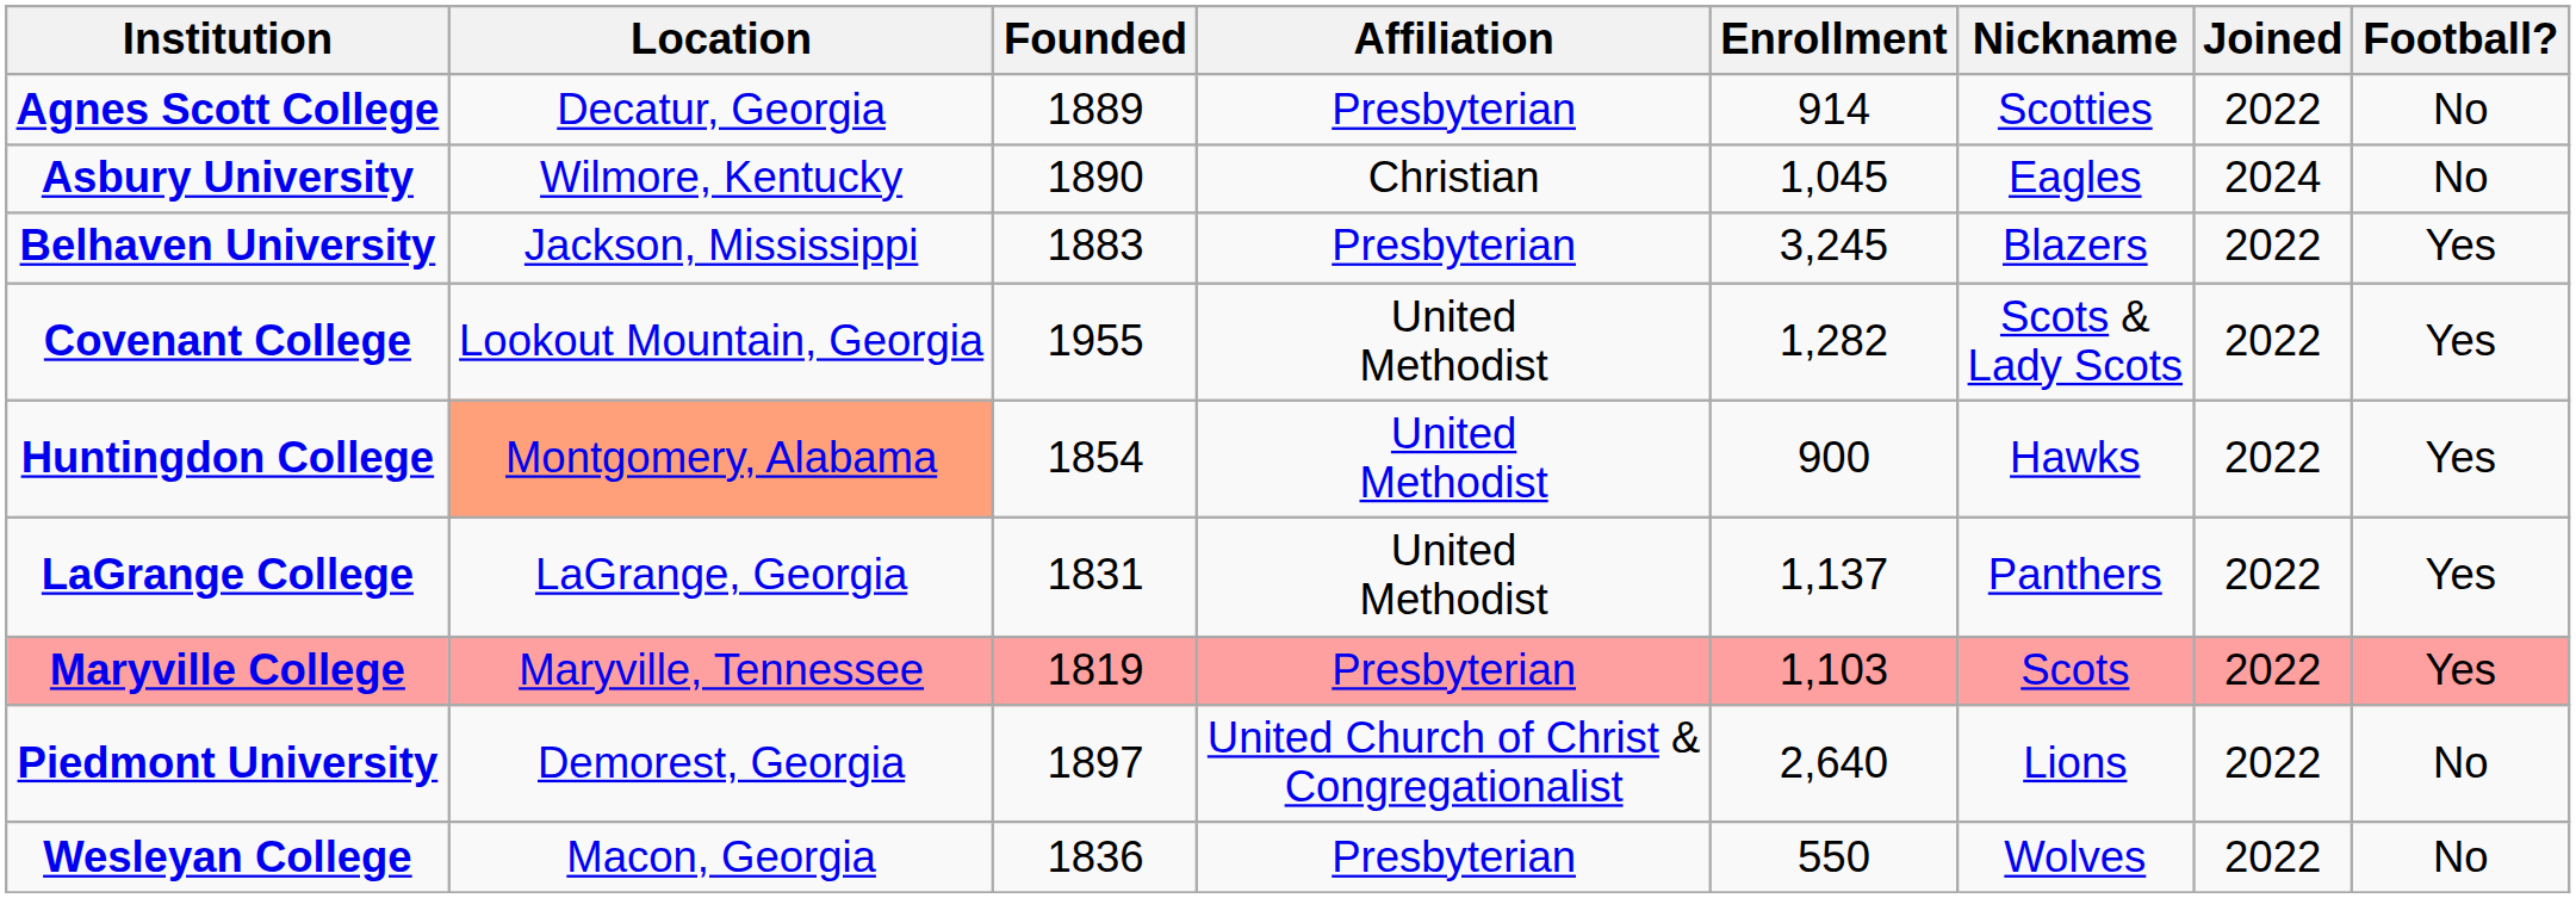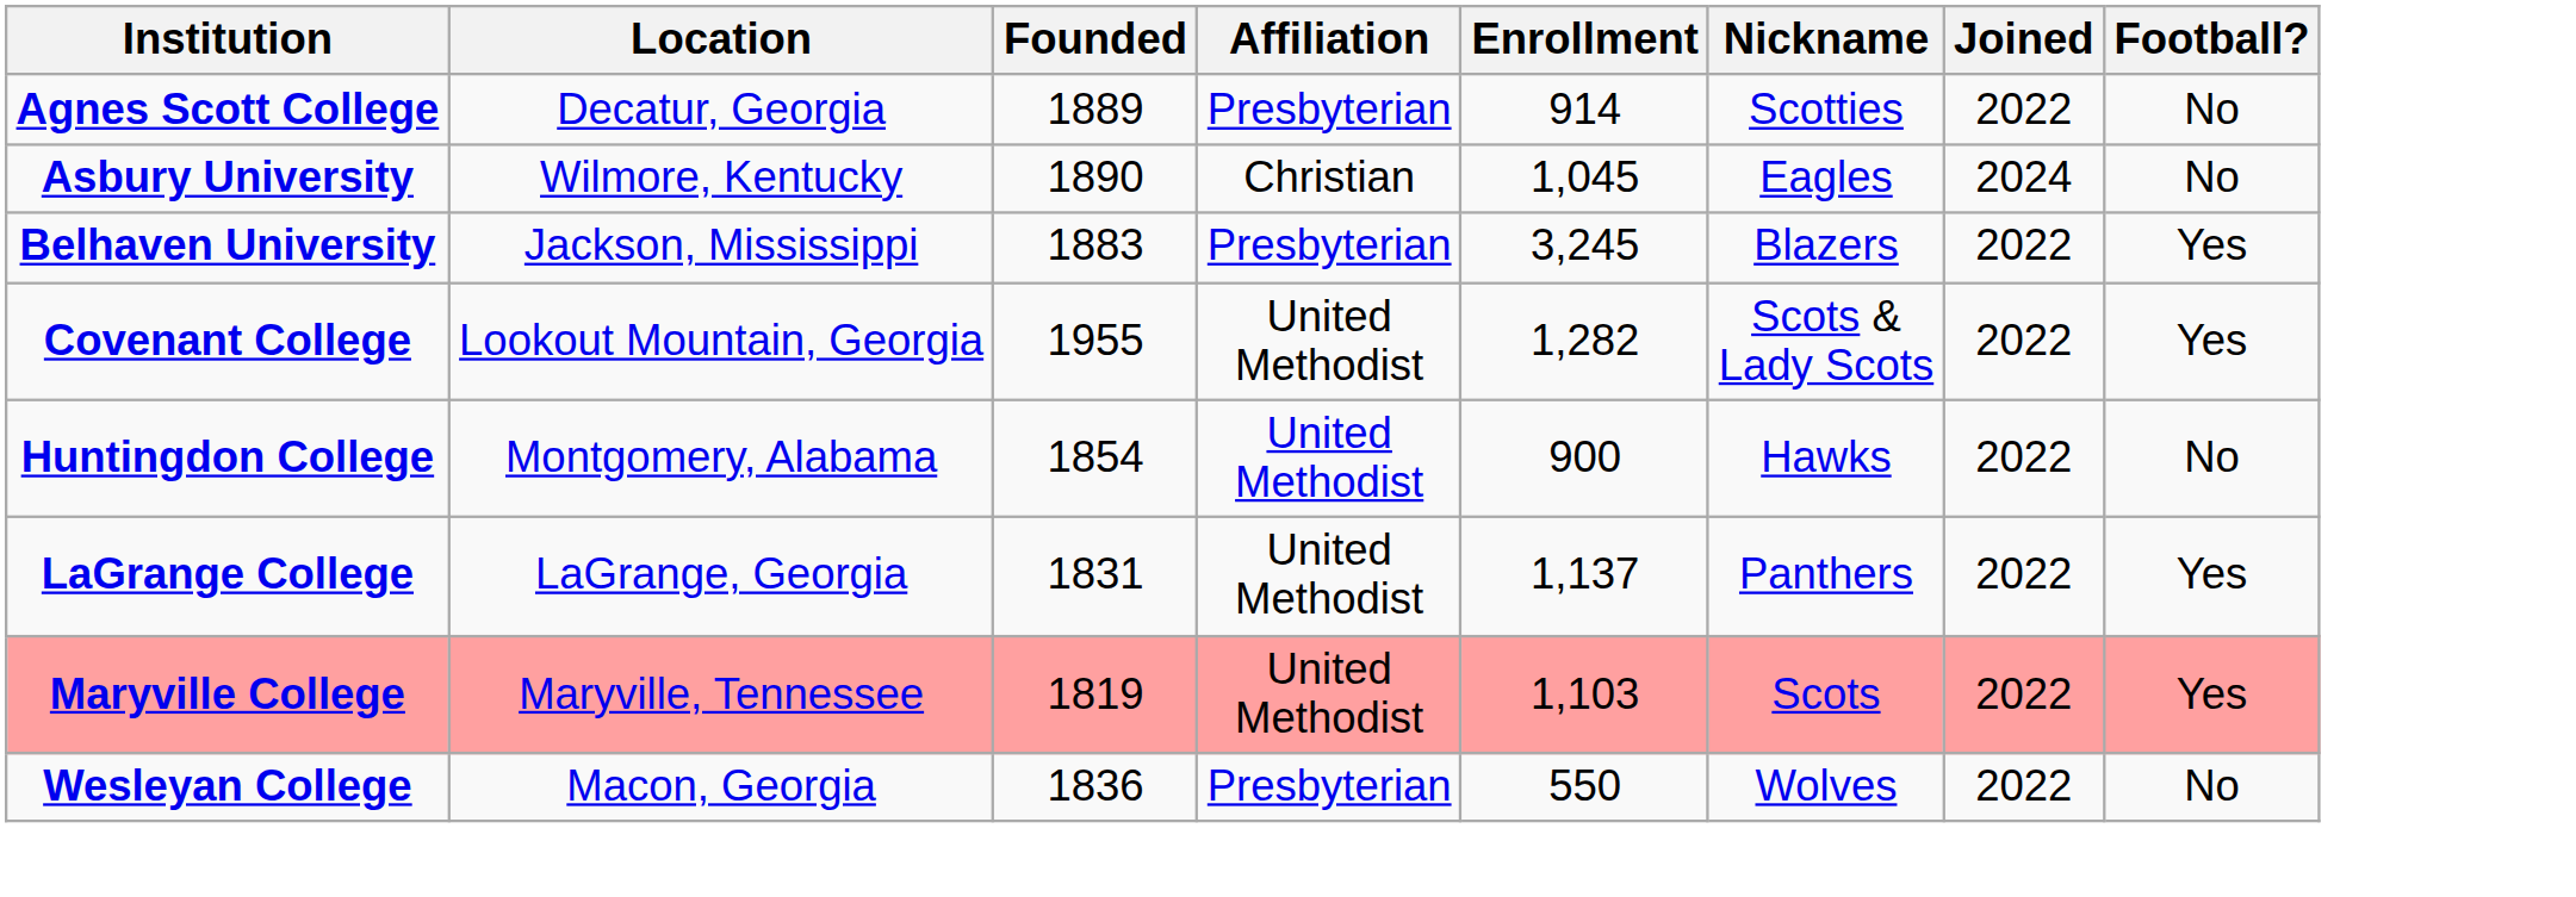 <table class="wikitable sortable" style="text-align:center;">
 <tr>
 <th>Institution</th>
 <th>Location</th>
 <th>Founded</th>
 <th>Affiliation</th>
 <th>Enrollment</th>
 <th>Nickname</th>
 <th>Joined</th>
 <th>Football?</th>
 </tr>
 <tr>
 <td><strong><a href='#'>Agnes Scott College</a></strong></td>
 <td><a href='#'>Decatur, Georgia</a></td>
 <td>1889</td>
 <td><a href='#'>Presbyterian</a><br></td>
 <td>914</td>
 <td><a href='#'>Scotties</a></td>
 <td>2022</td>
 <td>No</td>
 </tr>
 <tr>
 <td><strong><a href='#'>Asbury University</a></strong></td>
 <td><a href='#'>Wilmore, Kentucky</a></td>
 <td>1890</td>
 <td>Christian<br></td>
 <td>1,045</td>
 <td><a href='#'>Eagles</a></td>
 <td>2024</td>
 <td>No</td>
 </tr>
 <tr>
 <td><strong><a href='#'>Belhaven University</a></strong></td>
 <td><a href='#'>Jackson, Mississippi</a></td>
 <td>1883</td>
 <td><a href='#'>Presbyterian</a><br></td>
 <td>3,245</td>
 <td><a href='#'>Blazers</a></td>
 <td>2022</td>
 <td>Yes</td>
 </tr>
 <tr>
 <td><strong><a href='#'>Covenant College</a></strong></td>
 <td><a href='#'>Lookout Mountain, Georgia</a></td>
 <td>1955</td>
 <td>United<br>Methodist</td>
 <td>1,282</td>
 <td><a href='#'>Scots</a> &<br><a href='#'>Lady Scots</a></td>
 <td>2022</td>
 <td>Yes</td>
 </tr>
 <tr>
 <td><strong><a href='#'>Huntingdon College</a></strong></td>
-<td style="background: lightsalmon;"><a href='#'>Montgomery, Alabama</a></td>
+<td><a href='#'>Montgomery, Alabama</a></td>
 <td>1854</td>
 <td><a href='#'>United<br>Methodist</a></td>
 <td>900</td>
 <td><a href='#'>Hawks</a></td>
 <td>2022</td>
-<td>Yes</td>
+<td>No</td>
 </tr>
 <tr>
 <td><strong><a href='#'>LaGrange College</a></strong></td>
 <td><a href='#'>LaGrange, Georgia</a></td>
 <td>1831</td>
 <td>United<br>Methodist</td>
 <td>1,137</td>
 <td><a href='#'>Panthers</a></td>
 <td>2022</td>
 <td>Yes</td>
 </tr>
 <tr bgcolor=#ffa0a0>
 <td><strong><a href='#'>Maryville College</a></strong></td>
 <td><a href='#'>Maryville, Tennessee</a></td>
 <td>1819</td>
-<td><a href='#'>Presbyterian</a><br></td>
+<td>United<br>Methodist</td>
 <td>1,103</td>
 <td><a href='#'>Scots</a></td>
 <td>2022</td>
 <td>Yes</td>
-</tr>
-<tr>
-<td><strong><a href='#'>Piedmont University</a></strong></td>
-<td><a href='#'>Demorest, Georgia</a></td>
-<td>1897</td>
-<td><a href='#'>United Church of Christ</a> &<br> <a href='#'>Congregationalist</a></td>
-<td>2,640</td>
-<td><a href='#'>Lions</a></td>
-<td>2022</td>
-<td>No</td>
 </tr>
 <tr>
 <td><strong><a href='#'>Wesleyan College</a></strong></td>
 <td><a href='#'>Macon, Georgia</a></td>
 <td>1836</td>
 <td><a href='#'>Presbyterian</a><br></td>
 <td>550</td>
 <td><a href='#'>Wolves</a></td>
 <td>2022</td>
 <td>No</td>
 </tr>
 </table>
